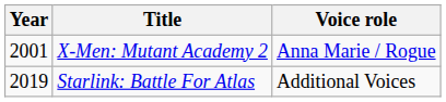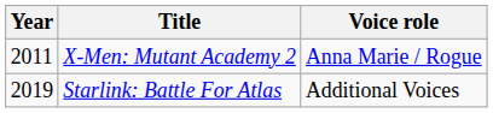 <table class="wikitable">
 <tr>
 <th>Year</th>
 <th>Title</th>
 <th>Voice role</th>
 </tr>
 <tr>
-<td>2001</td>
+<td>2011</td>
 <td><em><a href='#'>X-Men: Mutant Academy 2</a></em></td>
 <td><a href='#'>Anna Marie / Rogue</a></td>
 </tr>
 <tr>
 <td>2019</td>
 <td><em><a href='#'>Starlink: Battle For Atlas</a></em></td>
 <td>Additional Voices</td>
 </tr>
 </table>
